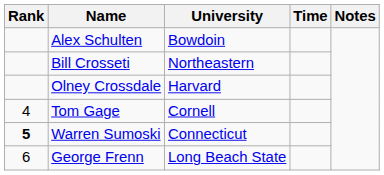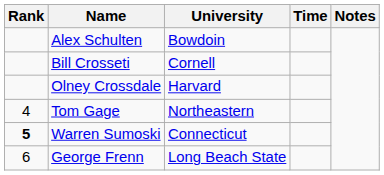 <table class="wikitable sortable" style="text-align:center">
 <tr>
 <th>Rank</th>
 <th>Name</th>
 <th>University</th>
 <th>Time</th>
 <th>Notes</th>
 </tr>
 <tr>
 <td></td>
 <td align=left><a href='#'>Alex Schulten</a></td>
 <td align="left"><a href='#'>Bowdoin</a></td>
 <td></td>
 </tr>
 <tr>
 <td></td>
 <td align=left><a href='#'>Bill Crosseti</a></td>
-<td align="left"><a href='#'>Northeastern</a></td>
+<td align=left><a href='#'>Cornell</a></td>
 <td></td>
 </tr>
 <tr>
 <td></td>
 <td align=left><a href='#'>Olney Crossdale</a></td>
 <td align="left"><a href='#'>Harvard</a></td>
 <td></td>
 </tr>
 <tr>
 <td>4</td>
 <td align=left><a href='#'>Tom Gage</a></td>
-<td align=left><a href='#'>Cornell</a></td>
+<td align="left"><a href='#'>Northeastern</a></td>
 <td></td>
 </tr>
 <tr>
 <td><strong>5</strong></td>
 <td align=left><a href='#'>Warren Sumoski</a></td>
 <td align="left"><a href='#'>Connecticut</a></td>
 <td></td>
 </tr>
 <tr>
 <td>6</td>
 <td align=left><a href='#'>George Frenn</a></td>
 <td align=left><a href='#'>Long Beach State</a></td>
 <td></td>
 </tr>
 </table>
